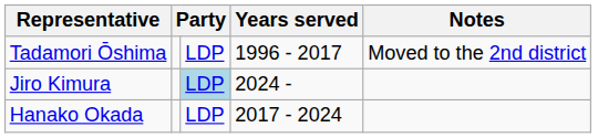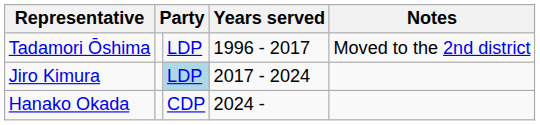 <table class="wikitable">
 <tr>
 <th>Representative</th>
 <th colspan="2">Party</th>
 <th>Years served</th>
 <th>Notes</th>
 </tr>
 <tr>
 <td><a href='#'>Tadamori Ōshima</a></td>
 <td bgcolor=></td>
 <td><a href='#'>LDP</a></td>
 <td>1996 - 2017</td>
 <td>Moved to the <a href='#'>2nd district</a></td>
 </tr>
 <tr>
 <td><a href='#'>Jiro Kimura</a></td>
 <td bgcolor=></td>
 <td style="background: lightblue;"><a href='#'>LDP</a></td>
-<td>2024 -</td>
+<td>2017 - 2024</td>
 <td></td>
 </tr>
 <tr>
 <td><a href='#'>Hanako Okada</a></td>
 <td bgcolor=></td>
-<td><a href='#'>LDP</a></td>
-<td>2017 - 2024</td>
+<td><a href='#'>CDP</a></td>
+<td>2024 -</td>
 <td></td>
 </tr>
 </table>
